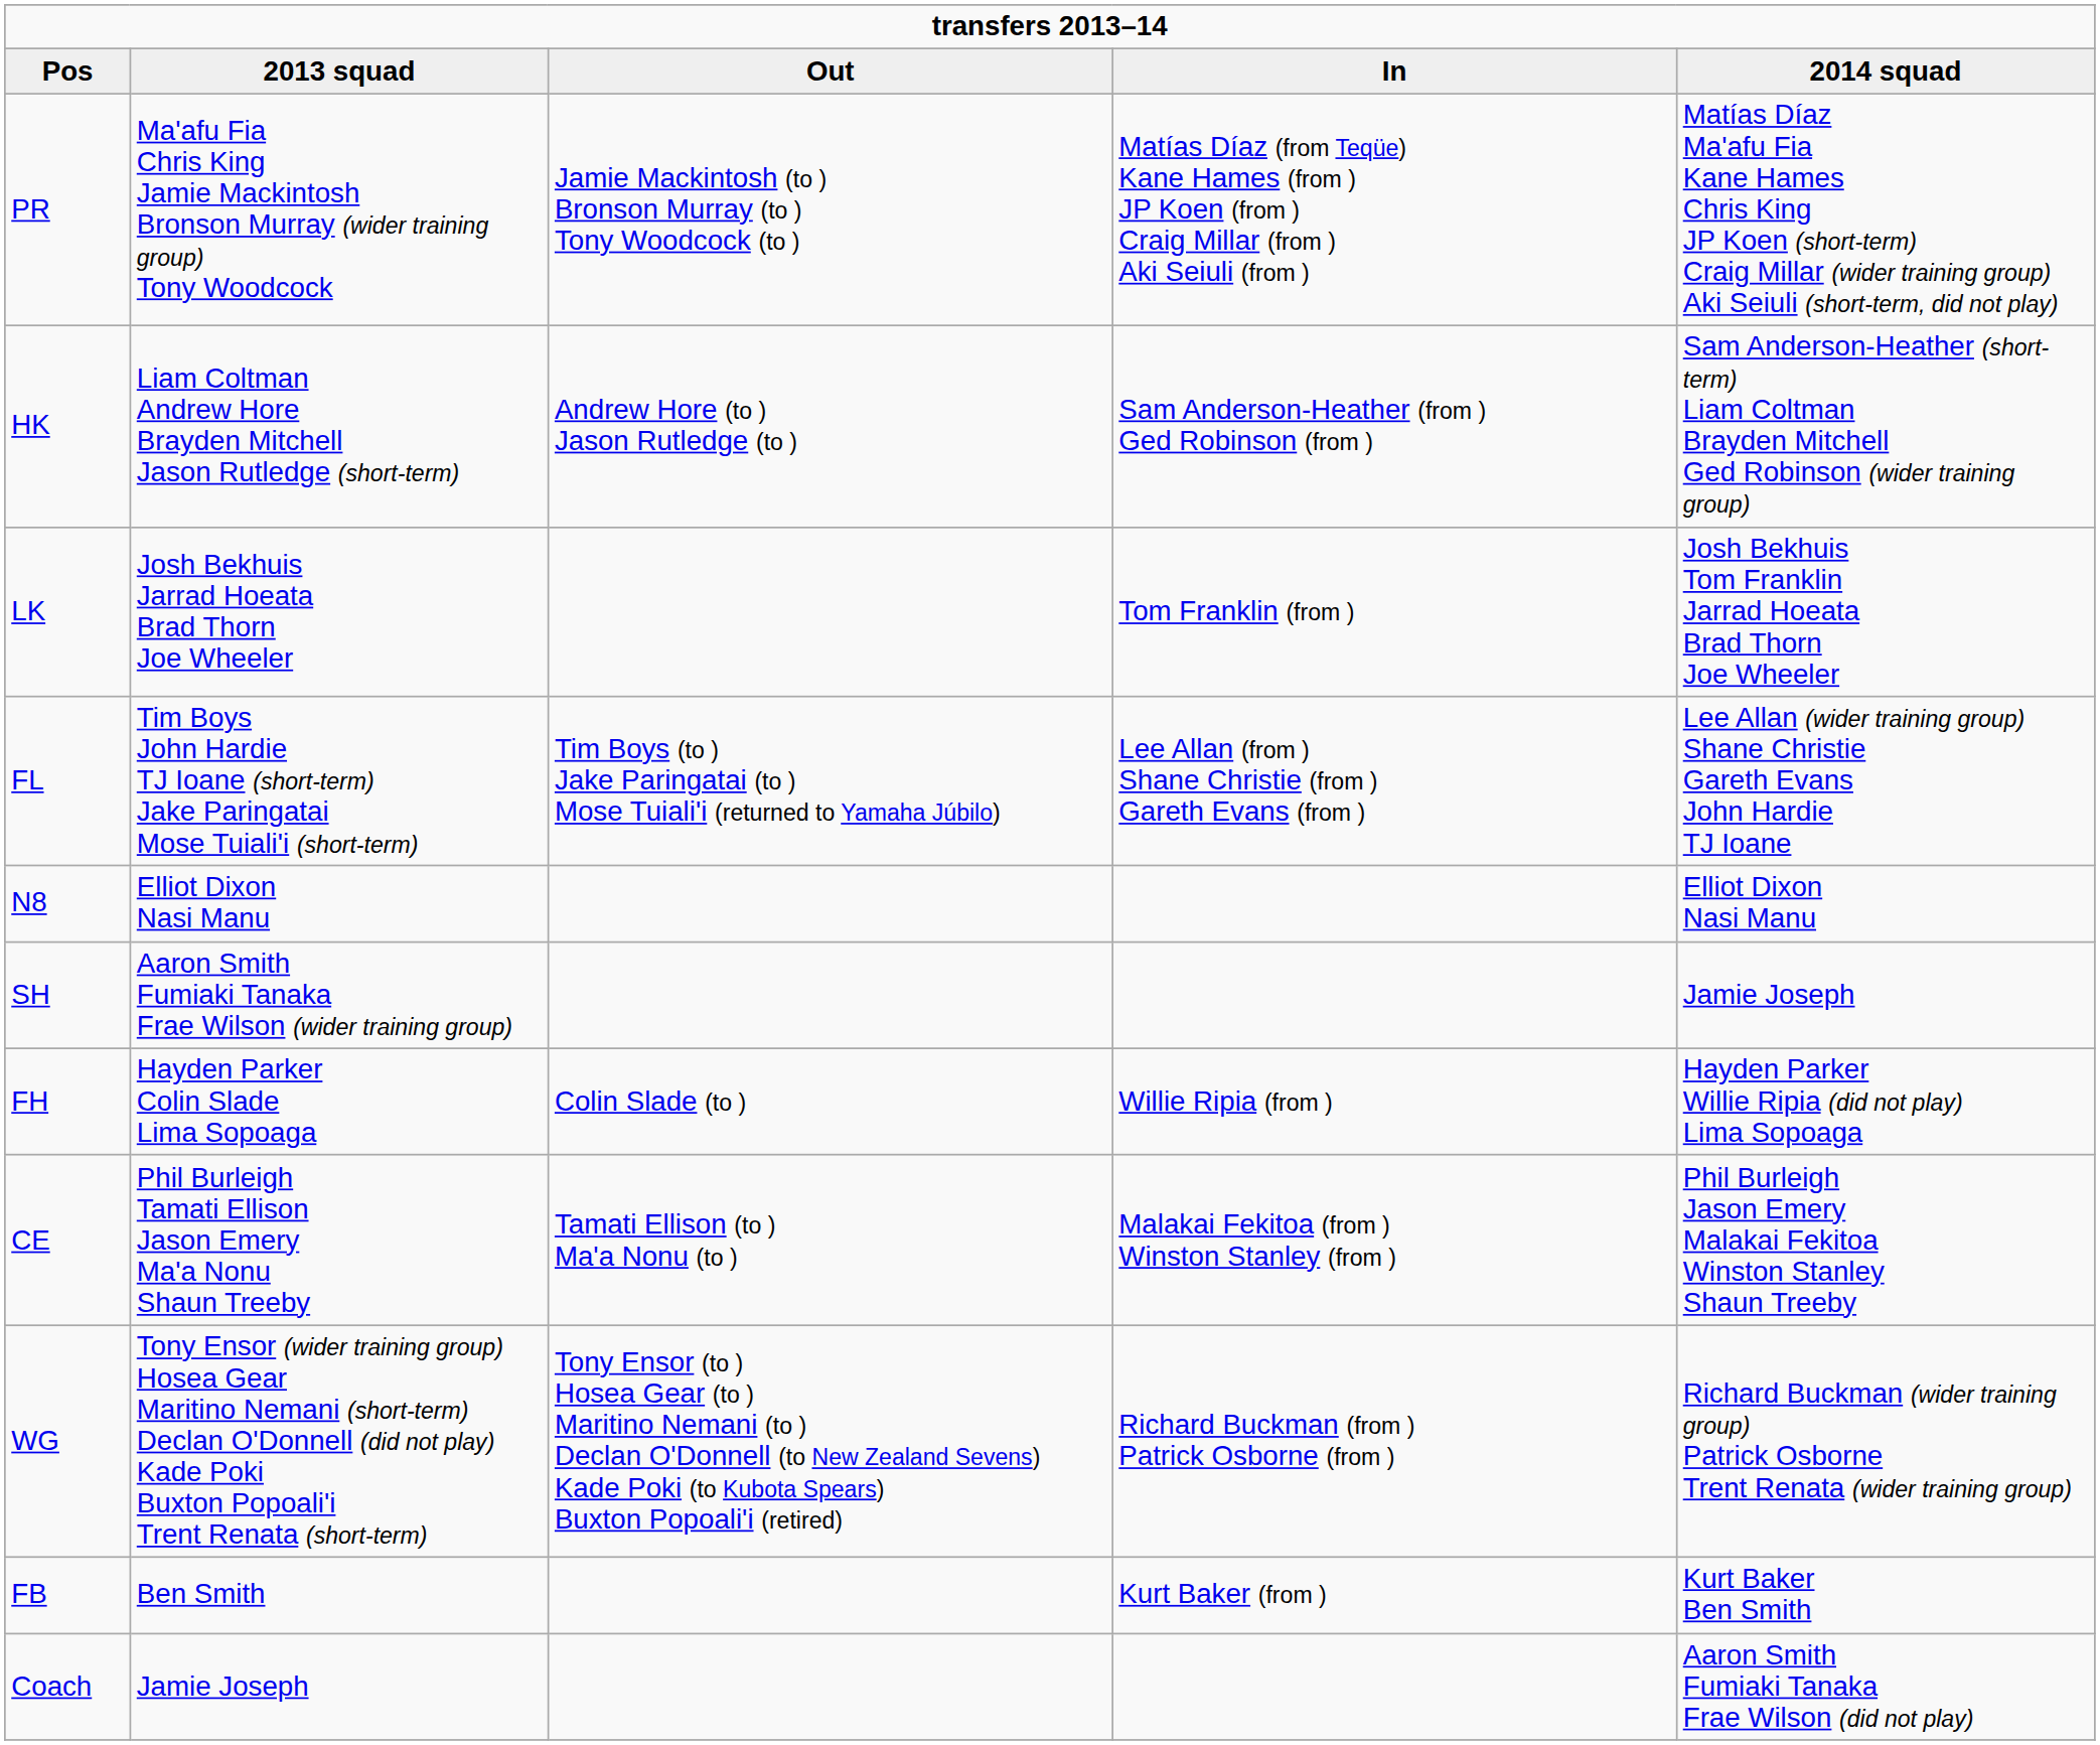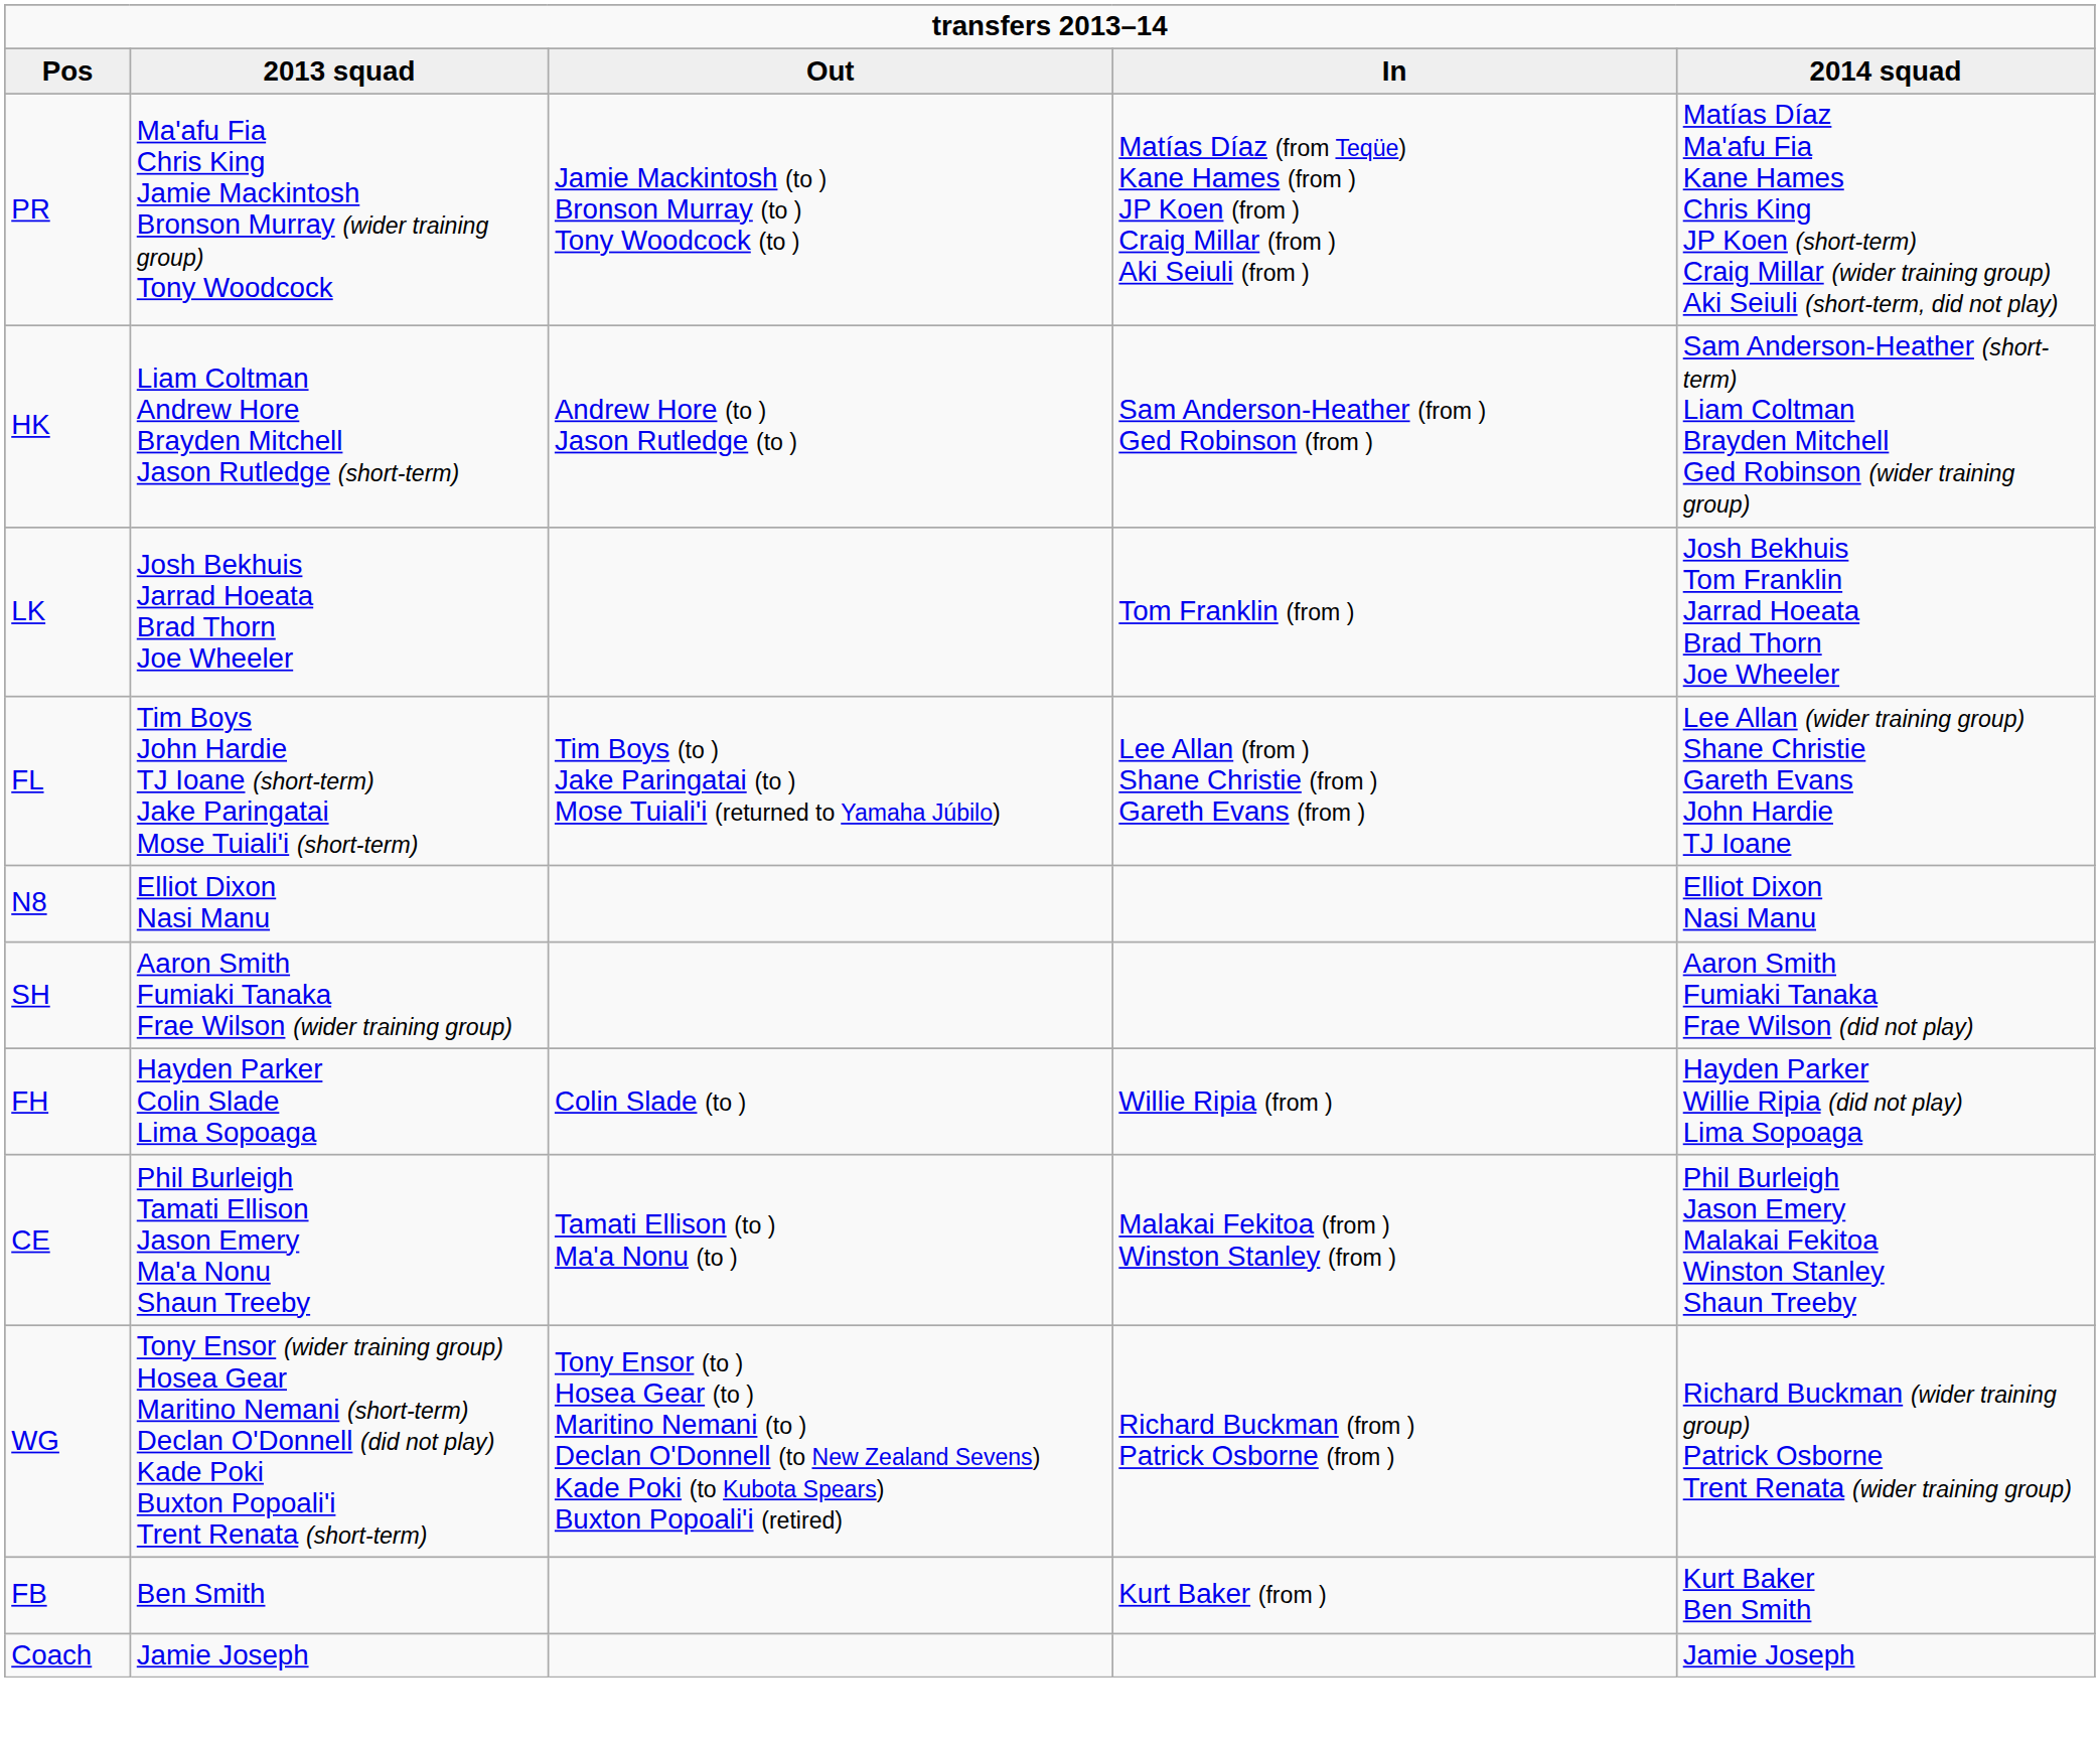 <table class="wikitable" style="text-align: left; width:95%">
 <tr>
 <td colspan="100%" style="text-align:center;"><strong> transfers 2013–14</strong></td>
 </tr>
 <tr>
 <th style="background:#efefef; width:6%;">Pos</th>
 <th style="background:#efefef; width:20%;">2013 squad</th>
 <th style="background:#efefef; width:27%;">Out</th>
 <th style="background:#efefef; width:27%;">In</th>
 <th style="background:#efefef; width:20%;">2014 squad</th>
 </tr>
 <tr>
 <td><a href='#'>PR</a></td>
 <td> <a href='#'>Ma'afu Fia</a><br><a href='#'>Chris King</a><br><a href='#'>Jamie Mackintosh</a><br><a href='#'>Bronson Murray</a> <small><em>(wider training group)</em></small><br><a href='#'>Tony Woodcock</a></td>
 <td>  <a href='#'>Jamie Mackintosh</a> <small>(to )</small><br> <a href='#'>Bronson Murray</a> <small>(to )</small><br> <a href='#'>Tony Woodcock</a> <small>(to )</small></td>
 <td>  <a href='#'>Matías Díaz</a> <small>(from  <a href='#'>Teqüe</a>)</small><br> <a href='#'>Kane Hames</a> <small>(from )</small><br> <a href='#'>JP Koen</a> <small>(from )</small><br> <a href='#'>Craig Millar</a> <small>(from )</small><br> <a href='#'>Aki Seiuli</a> <small>(from )</small></td>
 <td> <a href='#'>Matías Díaz</a><br><a href='#'>Ma'afu Fia</a><br><a href='#'>Kane Hames</a><br><a href='#'>Chris King</a><br><a href='#'>JP Koen</a> <small><em>(short-term)</em></small><br><a href='#'>Craig Millar</a> <small><em>(wider training group)</em></small><br><a href='#'>Aki Seiuli</a> <small><em>(short-term, did not play)</em></small></td>
 </tr>
 <tr>
 <td><a href='#'>HK</a></td>
 <td> <a href='#'>Liam Coltman</a><br><a href='#'>Andrew Hore</a><br><a href='#'>Brayden Mitchell</a><br><a href='#'>Jason Rutledge</a> <small><em>(short-term)</em></small></td>
 <td>  <a href='#'>Andrew Hore</a> <small>(to )</small><br> <a href='#'>Jason Rutledge</a> <small>(to )</small></td>
 <td>  <a href='#'>Sam Anderson-Heather</a> <small>(from )</small><br> <a href='#'>Ged Robinson</a> <small>(from )</small></td>
 <td> <a href='#'>Sam Anderson-Heather</a> <small><em>(short-term)</em></small><br><a href='#'>Liam Coltman</a><br><a href='#'>Brayden Mitchell</a><br><a href='#'>Ged Robinson</a> <small><em>(wider training group)</em></small></td>
 </tr>
 <tr>
 <td><a href='#'>LK</a></td>
 <td> <a href='#'>Josh Bekhuis</a><br><a href='#'>Jarrad Hoeata</a><br><a href='#'>Brad Thorn</a><br><a href='#'>Joe Wheeler</a></td>
 <td></td>
 <td>  <a href='#'>Tom Franklin</a> <small>(from )</small></td>
 <td> <a href='#'>Josh Bekhuis</a><br><a href='#'>Tom Franklin</a><br><a href='#'>Jarrad Hoeata</a><br><a href='#'>Brad Thorn</a><br><a href='#'>Joe Wheeler</a></td>
 </tr>
 <tr>
 <td><a href='#'>FL</a></td>
 <td> <a href='#'>Tim Boys</a><br><a href='#'>John Hardie</a><br><a href='#'>TJ Ioane</a> <small><em>(short-term)</em></small><br><a href='#'>Jake Paringatai</a><br><a href='#'>Mose Tuiali'i</a> <small><em>(short-term)</em></small></td>
 <td>  <a href='#'>Tim Boys</a> <small>(to )</small><br> <a href='#'>Jake Paringatai</a> <small>(to )</small><br> <a href='#'>Mose Tuiali'i</a> <small>(returned to  <a href='#'>Yamaha Júbilo</a>)</small></td>
 <td>  <a href='#'>Lee Allan</a> <small>(from )</small><br> <a href='#'>Shane Christie</a> <small>(from )</small><br> <a href='#'>Gareth Evans</a> <small>(from )</small></td>
 <td> <a href='#'>Lee Allan</a> <small><em>(wider training group)</em></small><br><a href='#'>Shane Christie</a><br><a href='#'>Gareth Evans</a><br><a href='#'>John Hardie</a><br><a href='#'>TJ Ioane</a></td>
 </tr>
 <tr>
 <td><a href='#'>N8</a></td>
 <td> <a href='#'>Elliot Dixon</a><br><a href='#'>Nasi Manu</a></td>
 <td></td>
 <td></td>
 <td> <a href='#'>Elliot Dixon</a><br><a href='#'>Nasi Manu</a></td>
 </tr>
 <tr>
 <td><a href='#'>SH</a></td>
 <td> <a href='#'>Aaron Smith</a><br><a href='#'>Fumiaki Tanaka</a><br><a href='#'>Frae Wilson</a> <small><em>(wider training group)</em></small></td>
 <td></td>
 <td></td>
-<td> <a href='#'>Jamie Joseph</a></td>
+<td> <a href='#'>Aaron Smith</a><br><a href='#'>Fumiaki Tanaka</a><br><a href='#'>Frae Wilson</a> <small><em>(did not play)</em></small></td>
 </tr>
 <tr>
 <td><a href='#'>FH</a></td>
 <td> <a href='#'>Hayden Parker</a><br><a href='#'>Colin Slade</a><br><a href='#'>Lima Sopoaga</a></td>
 <td>  <a href='#'>Colin Slade</a> <small>(to )</small></td>
 <td>  <a href='#'>Willie Ripia</a> <small>(from )</small></td>
 <td> <a href='#'>Hayden Parker</a><br><a href='#'>Willie Ripia</a> <small><em>(did not play)</em></small><br><a href='#'>Lima Sopoaga</a></td>
 </tr>
 <tr>
 <td><a href='#'>CE</a></td>
 <td> <a href='#'>Phil Burleigh</a><br><a href='#'>Tamati Ellison</a><br><a href='#'>Jason Emery</a><br><a href='#'>Ma'a Nonu</a><br><a href='#'>Shaun Treeby</a></td>
 <td>  <a href='#'>Tamati Ellison</a> <small>(to )</small><br> <a href='#'>Ma'a Nonu</a> <small>(to )</small></td>
 <td>  <a href='#'>Malakai Fekitoa</a> <small>(from )</small><br> <a href='#'>Winston Stanley</a> <small>(from )</small></td>
 <td> <a href='#'>Phil Burleigh</a><br><a href='#'>Jason Emery</a><br><a href='#'>Malakai Fekitoa</a><br><a href='#'>Winston Stanley</a><br><a href='#'>Shaun Treeby</a></td>
 </tr>
 <tr>
 <td><a href='#'>WG</a></td>
 <td> <a href='#'>Tony Ensor</a> <small><em>(wider training group)</em></small><br><a href='#'>Hosea Gear</a><br><a href='#'>Maritino Nemani</a> <small><em>(short-term)</em></small><br><a href='#'>Declan O'Donnell</a> <small><em>(did not play)</em></small><br><a href='#'>Kade Poki</a><br><a href='#'>Buxton Popoali'i</a><br><a href='#'>Trent Renata</a> <small><em>(short-term)</em></small></td>
 <td>  <a href='#'>Tony Ensor</a> <small>(to )</small><br> <a href='#'>Hosea Gear</a> <small>(to )</small><br> <a href='#'>Maritino Nemani</a> <small>(to )</small><br> <a href='#'>Declan O'Donnell</a> <small>(to <a href='#'>New Zealand Sevens</a>)</small><br> <a href='#'>Kade Poki</a> <small>(to  <a href='#'>Kubota Spears</a>)</small><br> <a href='#'>Buxton Popoali'i</a> <small>(retired)</small></td>
 <td>  <a href='#'>Richard Buckman</a> <small>(from )</small><br> <a href='#'>Patrick Osborne</a> <small>(from )</small></td>
 <td> <a href='#'>Richard Buckman</a> <small><em>(wider training group)</em></small><br><a href='#'>Patrick Osborne</a><br><a href='#'>Trent Renata</a> <small><em>(wider training group)</em></small></td>
 </tr>
 <tr>
 <td><a href='#'>FB</a></td>
 <td> <a href='#'>Ben Smith</a></td>
 <td></td>
 <td>  <a href='#'>Kurt Baker</a> <small>(from )</small></td>
 <td> <a href='#'>Kurt Baker</a><br><a href='#'>Ben Smith</a></td>
 </tr>
 <tr>
 <td><a href='#'>Coach</a></td>
 <td> <a href='#'>Jamie Joseph</a></td>
 <td></td>
 <td></td>
-<td> <a href='#'>Aaron Smith</a><br><a href='#'>Fumiaki Tanaka</a><br><a href='#'>Frae Wilson</a> <small><em>(did not play)</em></small></td>
+<td> <a href='#'>Jamie Joseph</a></td>
 </tr>
 </table>
